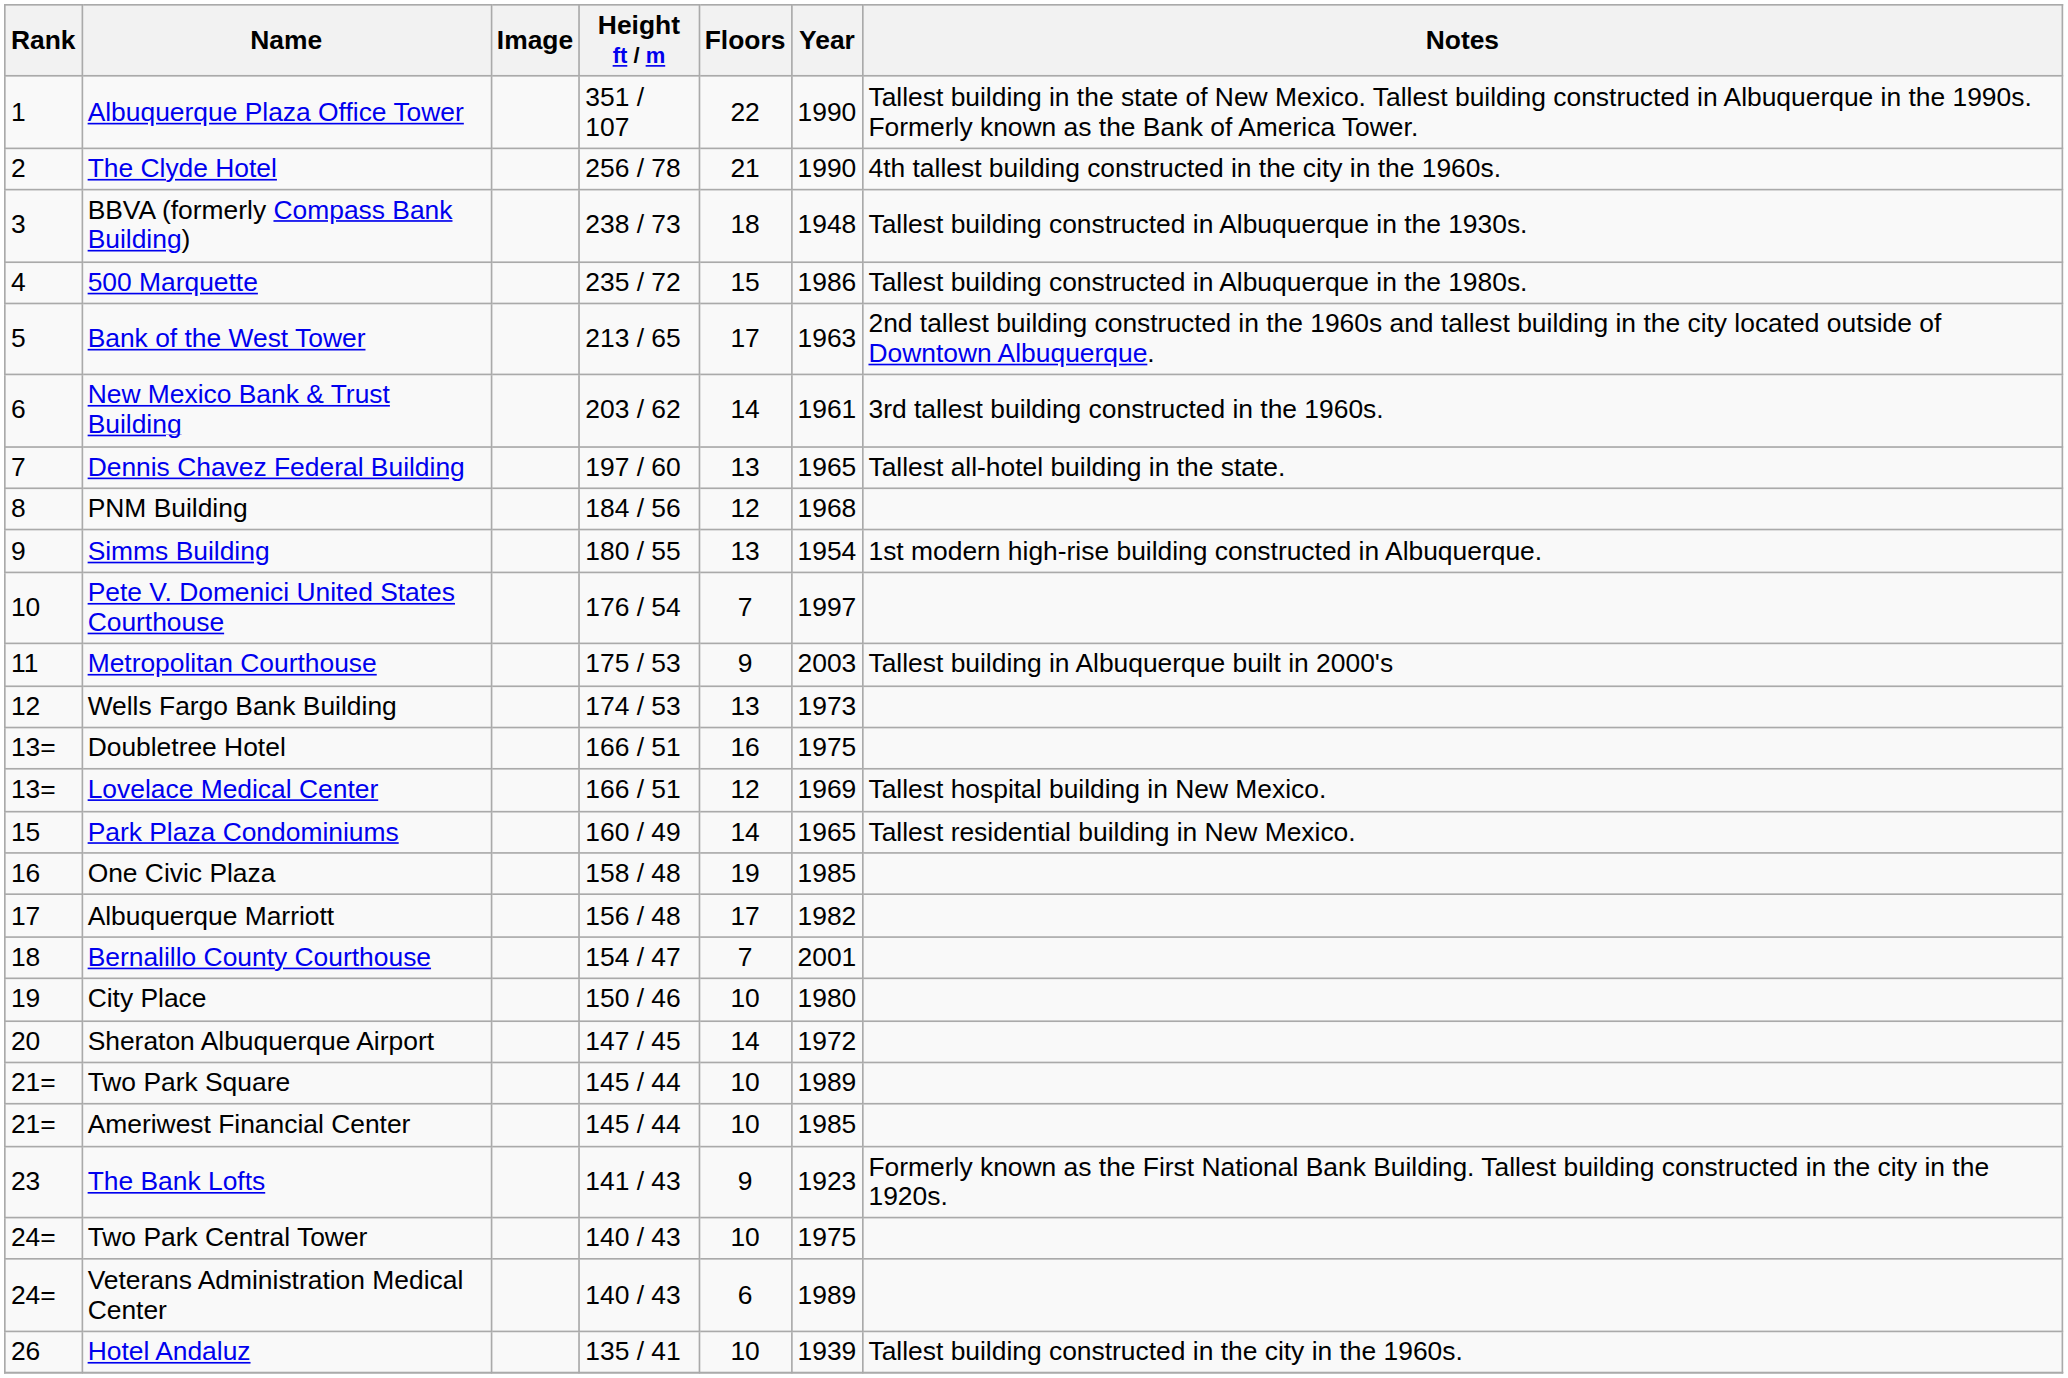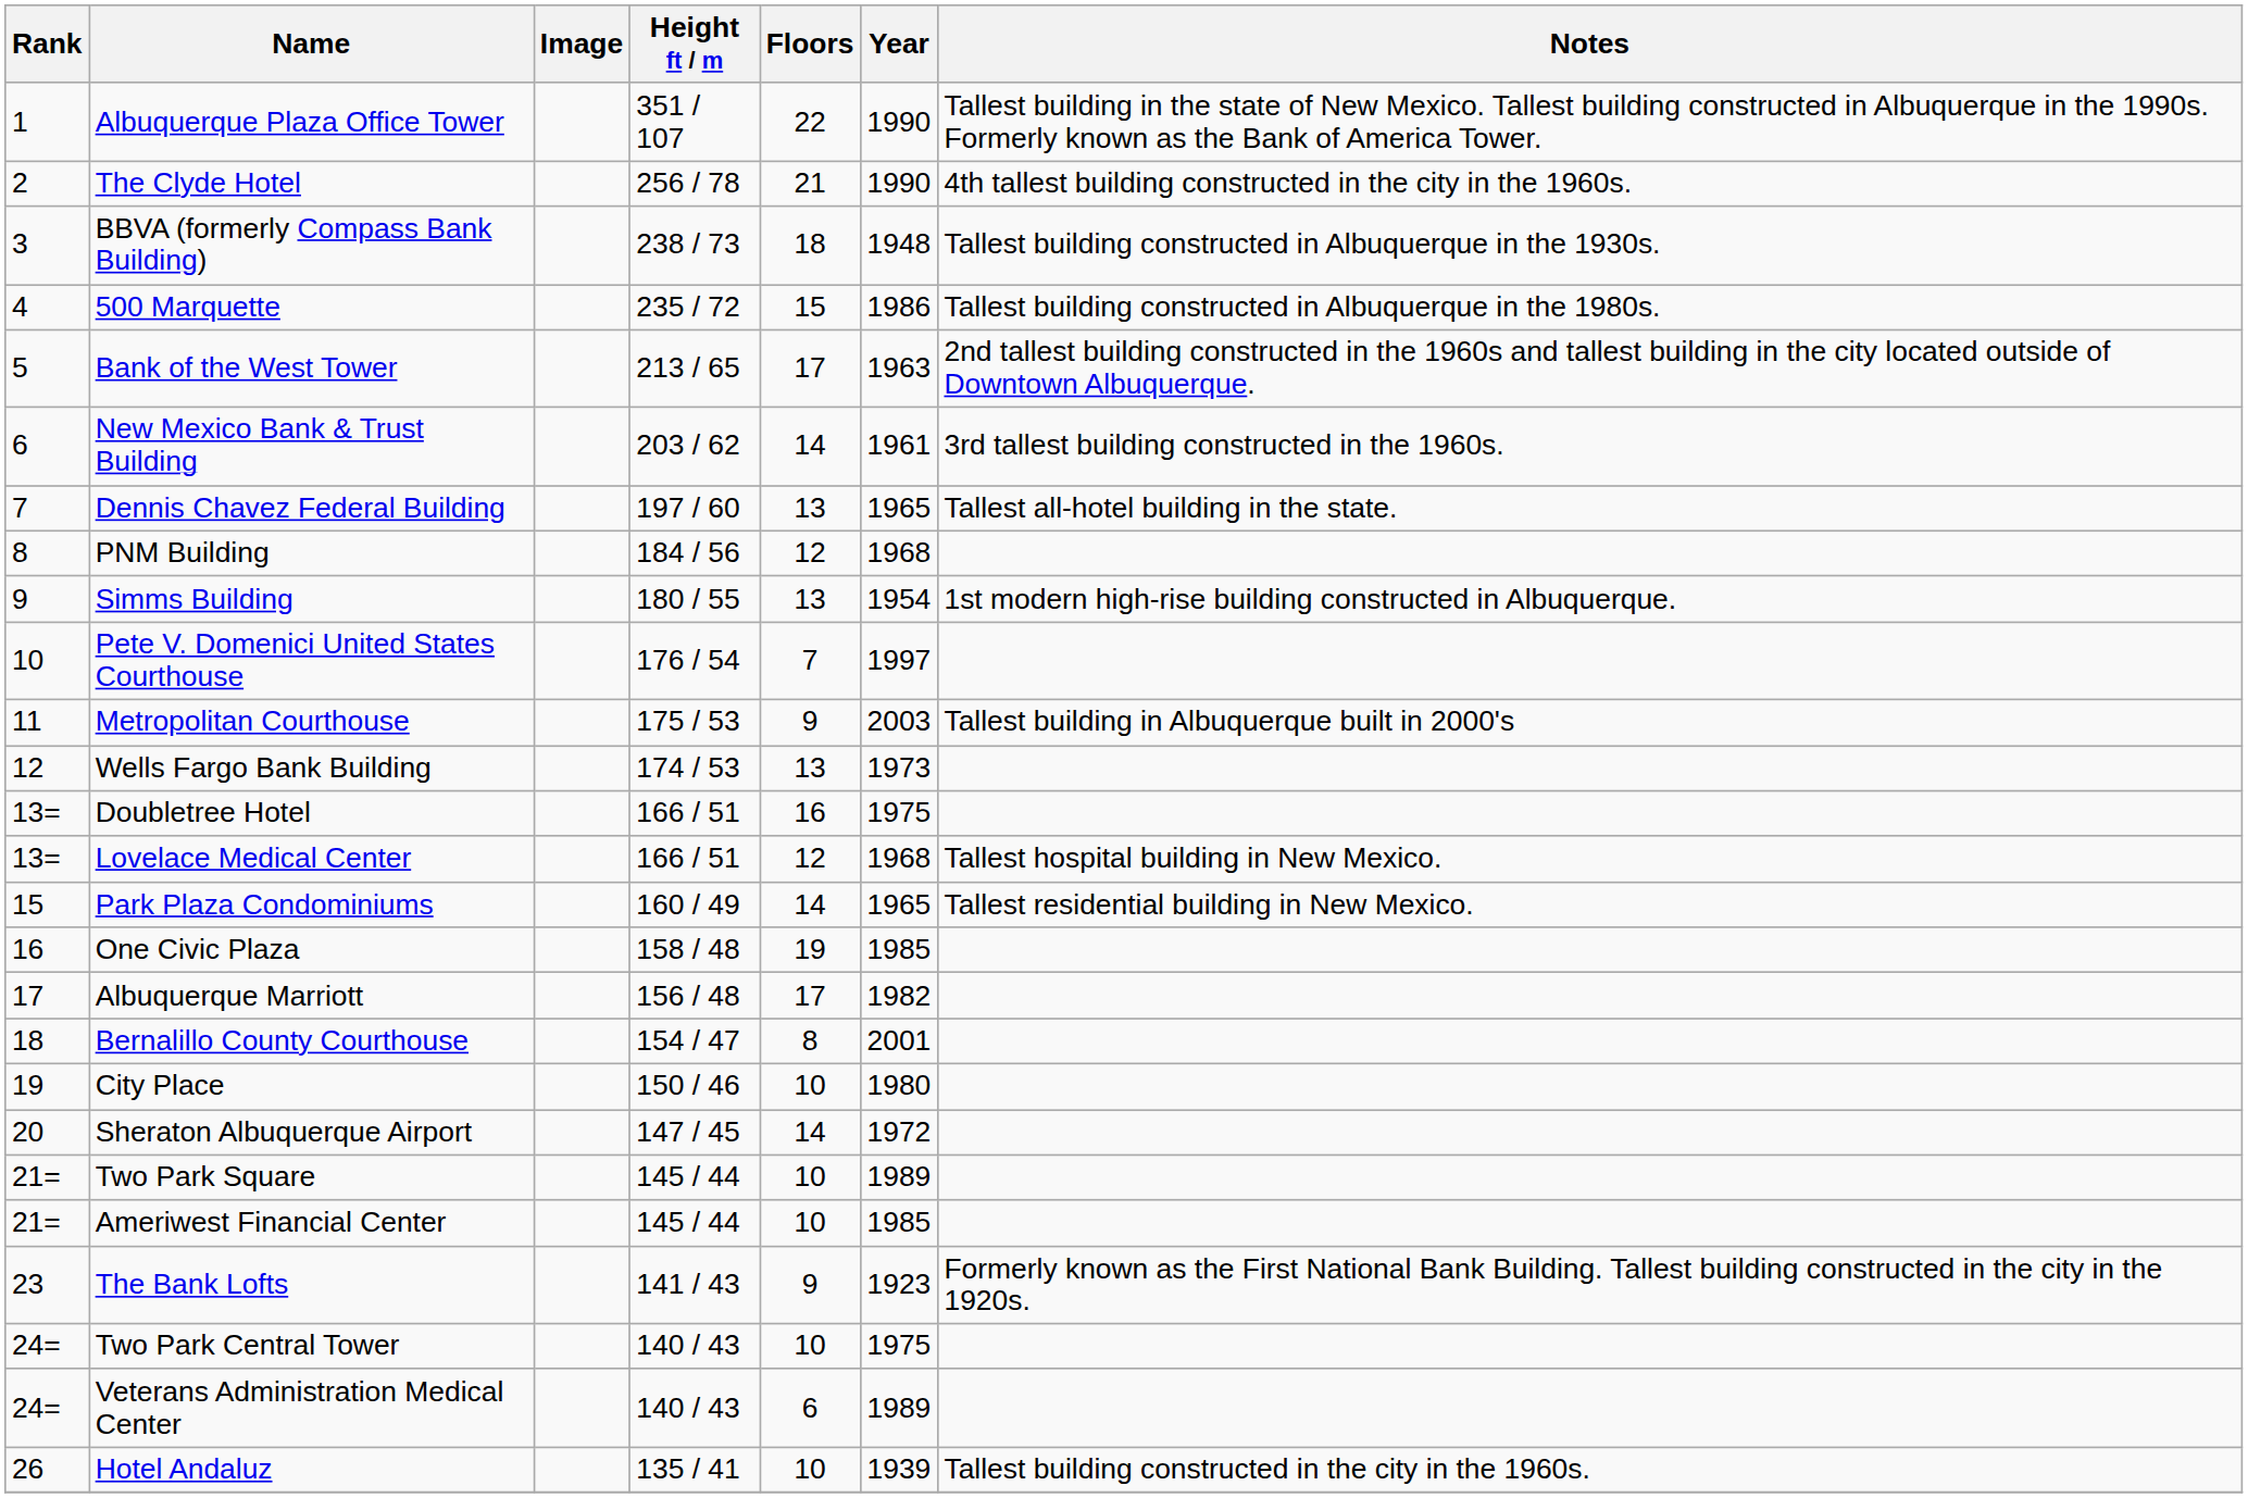 <table class="wikitable sortable">
 <tr>
 <th>Rank</th>
 <th>Name</th>
 <th>Image</th>
 <th width="65px">Height<br><small><a href='#'>ft</a> / <a href='#'>m</a></small></th>
 <th>Floors</th>
 <th>Year</th>
 <th class="unsortable">Notes</th>
 </tr>
 <tr>
 <td>1</td>
 <td><a href='#'>Albuquerque Plaza Office Tower</a></td>
 <td></td>
 <td>351 / 107</td>
 <td align="center">22</td>
 <td>1990</td>
 <td>Tallest building in the state of New Mexico. Tallest building constructed in Albuquerque in the 1990s. Formerly known as the Bank of America Tower.</td>
 </tr>
 <tr>
 <td>2</td>
 <td><a href='#'>The Clyde Hotel</a></td>
 <td></td>
 <td>256 / 78</td>
 <td align="center">21</td>
 <td>1990</td>
 <td>4th tallest building constructed in the city in the 1960s.</td>
 </tr>
 <tr>
 <td>3</td>
 <td>BBVA (formerly <a href='#'>Compass Bank Building</a>)</td>
 <td></td>
 <td>238 / 73</td>
 <td align="center">18</td>
 <td>1948</td>
 <td>Tallest building constructed in Albuquerque in the 1930s.</td>
 </tr>
 <tr>
 <td>4</td>
 <td><a href='#'>500 Marquette</a></td>
 <td></td>
 <td>235 / 72</td>
 <td align="center">15</td>
 <td>1986</td>
 <td>Tallest building constructed in Albuquerque in the 1980s.</td>
 </tr>
 <tr>
 <td>5</td>
 <td><a href='#'>Bank of the West Tower</a></td>
 <td></td>
 <td>213 / 65</td>
 <td align="center">17</td>
 <td>1963</td>
 <td>2nd tallest building constructed in the 1960s and tallest building in the city located outside of <a href='#'>Downtown Albuquerque</a>.</td>
 </tr>
 <tr>
 <td>6</td>
 <td><a href='#'>New Mexico Bank & Trust Building</a></td>
 <td></td>
 <td>203 / 62</td>
 <td align="center">14</td>
 <td>1961</td>
 <td>3rd tallest building constructed in the 1960s.</td>
 </tr>
 <tr>
 <td>7</td>
 <td><a href='#'>Dennis Chavez Federal Building</a></td>
 <td></td>
 <td>197 / 60</td>
 <td align="center">13</td>
 <td>1965</td>
 <td>Tallest all-hotel building in the state.</td>
 </tr>
 <tr>
 <td>8</td>
 <td>PNM Building</td>
 <td></td>
 <td>184 / 56</td>
 <td align="center">12</td>
 <td>1968</td>
 <td></td>
 </tr>
 <tr>
 <td>9</td>
 <td><a href='#'>Simms Building</a></td>
 <td></td>
 <td>180 / 55</td>
 <td align="center">13</td>
 <td>1954</td>
 <td>1st modern high-rise building constructed in Albuquerque.</td>
 </tr>
 <tr>
 <td>10</td>
 <td><a href='#'>Pete V. Domenici United States Courthouse</a></td>
 <td></td>
 <td>176 / 54</td>
 <td align="center">7</td>
 <td>1997</td>
 <td></td>
 </tr>
 <tr>
 <td>11</td>
 <td><a href='#'>Metropolitan Courthouse</a></td>
 <td></td>
 <td>175 / 53</td>
 <td align="center">9</td>
 <td>2003</td>
 <td>Tallest building in Albuquerque built in 2000's</td>
 </tr>
 <tr>
 <td>12</td>
 <td>Wells Fargo Bank Building</td>
 <td></td>
 <td>174 / 53</td>
 <td align="center">13</td>
 <td>1973</td>
 <td></td>
 </tr>
 <tr>
 <td>13=</td>
 <td>Doubletree Hotel</td>
 <td></td>
 <td>166 / 51</td>
 <td align="center">16</td>
 <td>1975</td>
 <td></td>
 </tr>
 <tr>
 <td>13=</td>
 <td><a href='#'>Lovelace Medical Center</a></td>
 <td></td>
 <td>166 / 51</td>
 <td align="center">12</td>
-<td>1969</td>
+<td>1968</td>
 <td>Tallest hospital building in New Mexico.</td>
 </tr>
 <tr>
 <td>15</td>
 <td><a href='#'>Park Plaza Condominiums</a></td>
 <td></td>
 <td>160 / 49</td>
 <td align="center">14</td>
 <td>1965</td>
 <td>Tallest residential building in New Mexico.</td>
 </tr>
 <tr>
 <td>16</td>
 <td>One Civic Plaza</td>
 <td></td>
 <td>158 / 48</td>
 <td align="center">19</td>
 <td>1985</td>
 <td></td>
 </tr>
 <tr>
 <td>17</td>
 <td>Albuquerque Marriott</td>
 <td></td>
 <td>156 / 48</td>
 <td align="center">17</td>
 <td>1982</td>
 <td></td>
 </tr>
 <tr>
 <td>18</td>
 <td><a href='#'>Bernalillo County Courthouse</a></td>
 <td></td>
 <td>154 / 47</td>
-<td align="center">7</td>
+<td align="center">8</td>
 <td>2001</td>
 <td></td>
 </tr>
 <tr>
 <td>19</td>
 <td>City Place</td>
 <td></td>
 <td>150 / 46</td>
 <td align="center">10</td>
 <td>1980</td>
 <td></td>
 </tr>
 <tr>
 <td>20</td>
 <td>Sheraton Albuquerque Airport</td>
 <td></td>
 <td>147 / 45</td>
 <td align="center">14</td>
 <td>1972</td>
 <td></td>
 </tr>
 <tr>
 <td>21=</td>
 <td>Two Park Square</td>
 <td></td>
 <td>145 / 44</td>
 <td align="center">10</td>
 <td>1989</td>
 <td></td>
 </tr>
 <tr>
 <td>21=</td>
 <td>Ameriwest Financial Center</td>
 <td></td>
 <td>145 / 44</td>
 <td align="center">10</td>
 <td>1985</td>
 <td></td>
 </tr>
 <tr>
 <td>23</td>
 <td><a href='#'>The Bank Lofts</a></td>
 <td></td>
 <td>141 / 43</td>
 <td align="center">9</td>
 <td>1923</td>
 <td>Formerly known as the First National Bank Building. Tallest building constructed in the city in the 1920s.</td>
 </tr>
 <tr>
 <td>24=</td>
 <td>Two Park Central Tower</td>
 <td></td>
 <td>140 / 43</td>
 <td align="center">10</td>
 <td>1975</td>
 <td></td>
 </tr>
 <tr>
 <td>24=</td>
 <td>Veterans Administration Medical Center</td>
 <td></td>
 <td>140 / 43</td>
 <td align="center">6</td>
 <td>1989</td>
 <td></td>
 </tr>
 <tr>
 <td>26</td>
 <td><a href='#'>Hotel Andaluz</a></td>
 <td></td>
 <td>135 / 41</td>
 <td align="center">10</td>
 <td>1939</td>
 <td>Tallest building constructed in the city in the 1960s.</td>
 </tr>
 <tr>
 </tr>
 </table>
